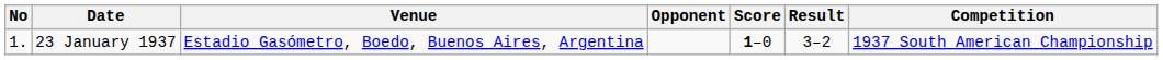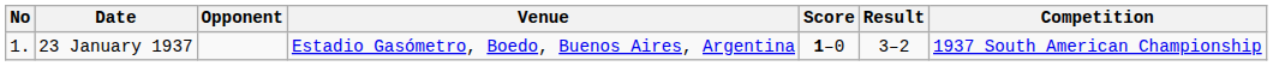 <table class="wikitable" style="font-size:85%;">
 <tr>
 <th>No</th>
 <th>Date</th>
+<th>Opponent</th>
 <th>Venue</th>
-<th>Opponent</th>
 <th>Score</th>
 <th>Result</th>
 <th>Competition</th>
 </tr>
 <tr>
 <td>1.</td>
 <td>23 January 1937</td>
+<td></td>
 <td><a href='#'>Estadio Gasómetro</a>, <a href='#'>Boedo</a>, <a href='#'>Buenos Aires</a>, <a href='#'>Argentina</a></td>
-<td></td>
 <td align=center><strong>1</strong>–0</td>
 <td align=center>3–2</td>
 <td><a href='#'>1937 South American Championship</a></td>
 </tr>
 </table>
